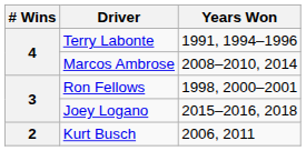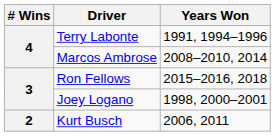 <table class="wikitable" style="font-size: 95%;">
 <tr>
 <th># Wins</th>
 <th>Driver</th>
 <th>Years Won</th>
 </tr>
 <tr>
 <th rowspan="2">4</th>
 <td><a href='#'>Terry Labonte</a></td>
 <td>1991, 1994–1996</td>
 </tr>
 <tr>
 <td><a href='#'>Marcos Ambrose</a></td>
 <td>2008–2010, 2014</td>
 </tr>
 <tr>
 <th rowspan="2">3</th>
 <td><a href='#'>Ron Fellows</a></td>
-<td>1998, 2000–2001</td>
+<td>2015–2016, 2018</td>
 </tr>
 <tr>
 <td><a href='#'>Joey Logano</a></td>
-<td>2015–2016, 2018</td>
+<td>1998, 2000–2001</td>
 </tr>
 <tr>
 <th>2</th>
 <td><a href='#'>Kurt Busch</a></td>
 <td>2006, 2011</td>
 </tr>
 </table>
